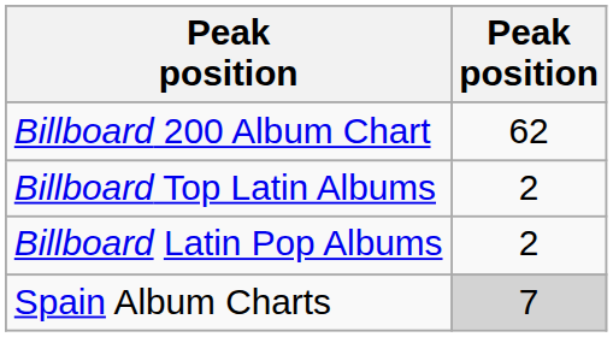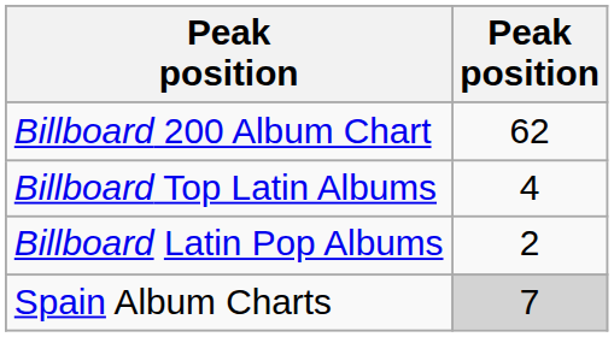 <table class="wikitable">
 <tr>
 <th>Peak<br>position</th>
 <th>Peak<br>position</th>
 </tr>
 <tr>
 <td><a href='#'><em>Billboard</em> 200 Album Chart</a></td>
 <td align="center">62</td>
 </tr>
 <tr>
 <td><a href='#'><em>Billboard</em> Top Latin Albums</a></td>
-<td align="center">2</td>
+<td align="center">4</td>
 </tr>
 <tr>
 <td><em><a href='#'>Billboard</a></em> <a href='#'>Latin Pop Albums</a></td>
 <td align="center">2</td>
 </tr>
 <tr>
 <td><a href='#'>Spain</a> Album Charts</td>
 <td align="center" style="background: lightgrey;">7</td>
 </tr>
 </table>
